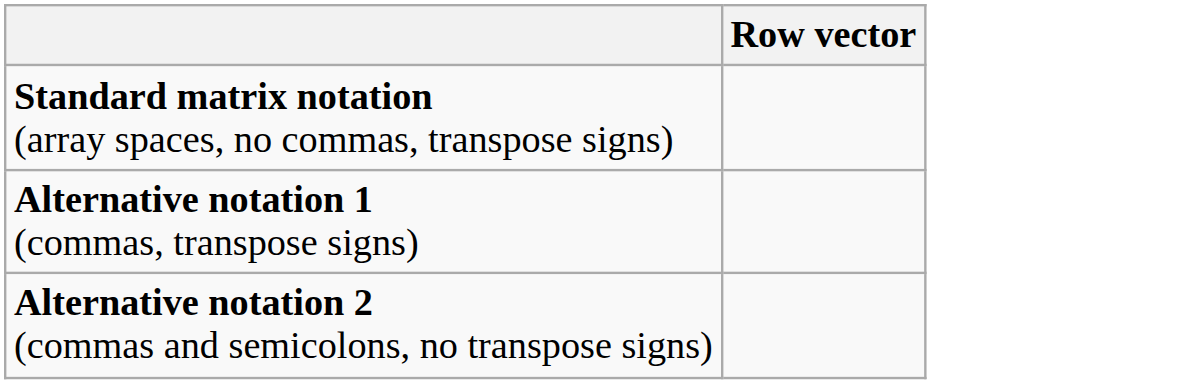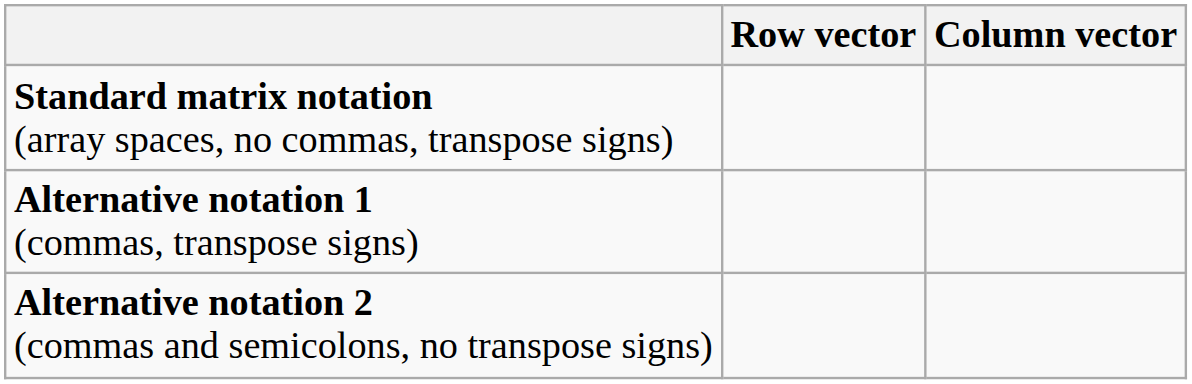 <table class="wikitable">
 <tr>
 <th></th>
 <th>Row vector</th>
+<th>Column vector</th>
 </tr>
 <tr>
 <td><strong>Standard matrix notation</strong><br>(array spaces, no commas, transpose signs)</td>
+<td align=center></td>
 <td align=center></td>
 </tr>
 <tr>
 <td><strong>Alternative notation 1</strong><br>(commas, transpose signs)</td>
 <td align=center></td>
+<td align=center></td>
 </tr>
 <tr>
 <td><strong>Alternative notation 2</strong><br>(commas and semicolons, no transpose signs)</td>
 <td align=center></td>
+<td align=center></td>
 </tr>
 </table>
